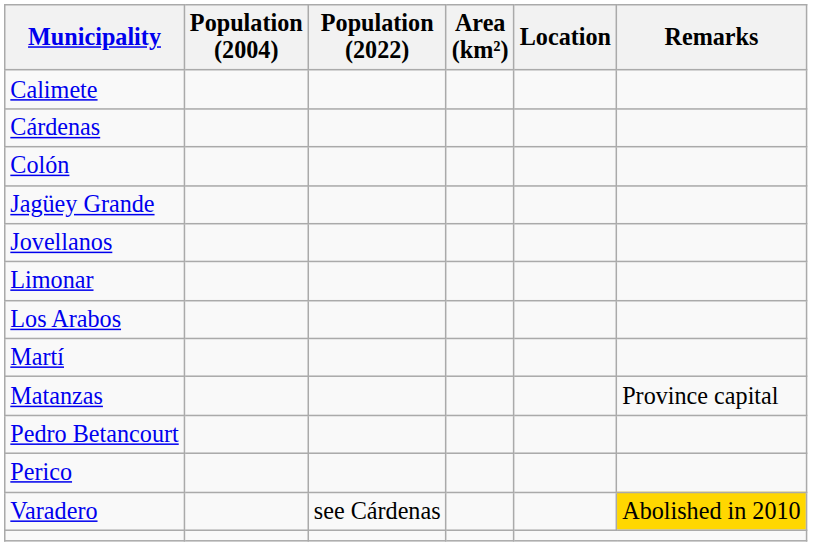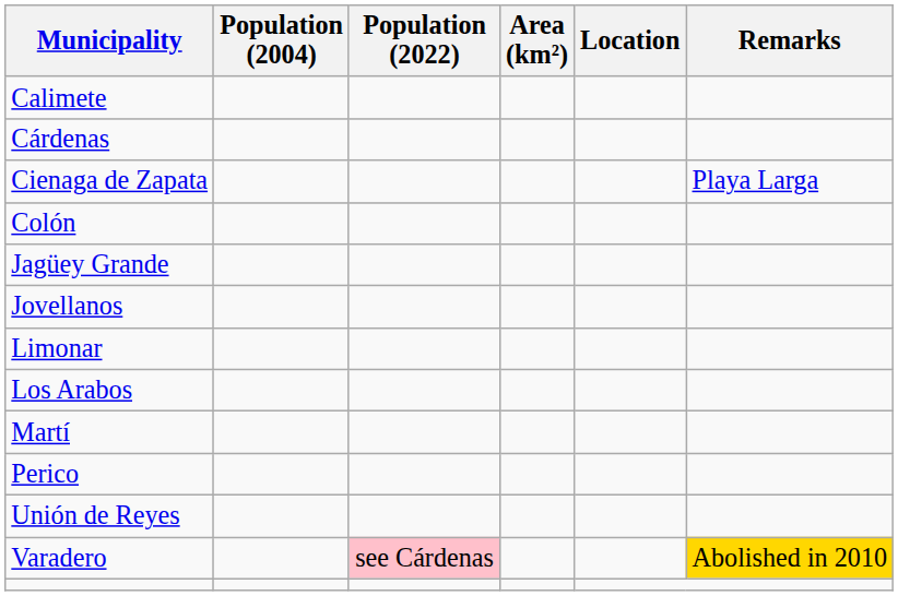 <table class="wikitable sortable">
 <tr>
 <th><a href='#'>Municipality</a></th>
 <th>Population<br>(2004)</th>
 <th>Population<br>(2022)</th>
 <th>Area<br>(km²)</th>
 <th>Location</th>
 <th>Remarks</th>
 </tr>
 <tr>
 <td><a href='#'>Calimete</a></td>
 <td></td>
 <td></td>
 <td></td>
 <td><small></small></td>
 <td></td>
 </tr>
 <tr>
 <td><a href='#'>Cárdenas</a></td>
 <td></td>
 <td></td>
 <td></td>
 <td><small></small></td>
 <td></td>
+</tr>
+<tr>
+<td><a href='#'>Cienaga de Zapata</a></td>
+<td></td>
+<td></td>
+<td></td>
+<td><small></small></td>
+<td><a href='#'>Playa Larga</a></td>
 </tr>
 <tr>
 <td><a href='#'>Colón</a></td>
 <td></td>
 <td></td>
 <td></td>
 <td><small></small></td>
 <td></td>
 </tr>
 <tr>
 <td><a href='#'>Jagüey Grande</a></td>
 <td></td>
 <td></td>
 <td></td>
 <td><small></small></td>
 <td></td>
 </tr>
 <tr>
 <td><a href='#'>Jovellanos</a></td>
 <td></td>
 <td></td>
 <td></td>
 <td><small></small></td>
 <td></td>
 </tr>
 <tr>
 <td><a href='#'>Limonar</a></td>
 <td></td>
 <td></td>
 <td></td>
 <td><small></small></td>
 <td></td>
 </tr>
 <tr>
 <td><a href='#'>Los Arabos</a></td>
 <td></td>
 <td></td>
 <td></td>
 <td><small></small></td>
 <td></td>
 </tr>
 <tr>
 <td><a href='#'>Martí</a></td>
 <td></td>
 <td></td>
 <td></td>
 <td><small></small></td>
 <td></td>
 </tr>
 <tr>
-<td><a href='#'>Matanzas</a></td>
-<td></td>
-<td></td>
-<td></td>
-<td><small></small></td>
-<td>Province capital</td>
-</tr>
-<tr>
-<td><a href='#'>Pedro Betancourt</a></td>
+<td><a href='#'>Perico</a></td>
 <td></td>
 <td></td>
 <td></td>
 <td><small></small></td>
 <td></td>
 </tr>
 <tr>
-<td><a href='#'>Perico</a></td>
+<td><a href='#'>Unión de Reyes</a></td>
 <td></td>
 <td></td>
 <td></td>
 <td><small></small></td>
 <td></td>
 </tr>
 <tr>
 <td><a href='#'>Varadero</a></td>
 <td></td>
-<td>see Cárdenas</td>
+<td style="background: pink;">see Cárdenas</td>
 <td></td>
 <td><small></small></td>
 <td style="background: gold;">Abolished in 2010</td>
 </tr>
 <tr>
 <td></td>
 <td><strong></strong></td>
 <td><strong></strong></td>
 <td></td>
 </tr>
 </table>
